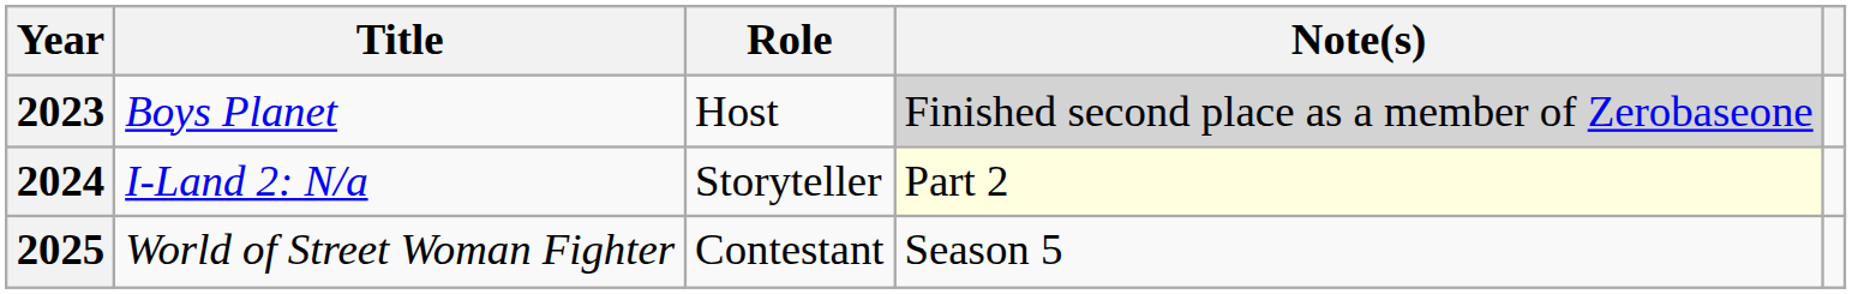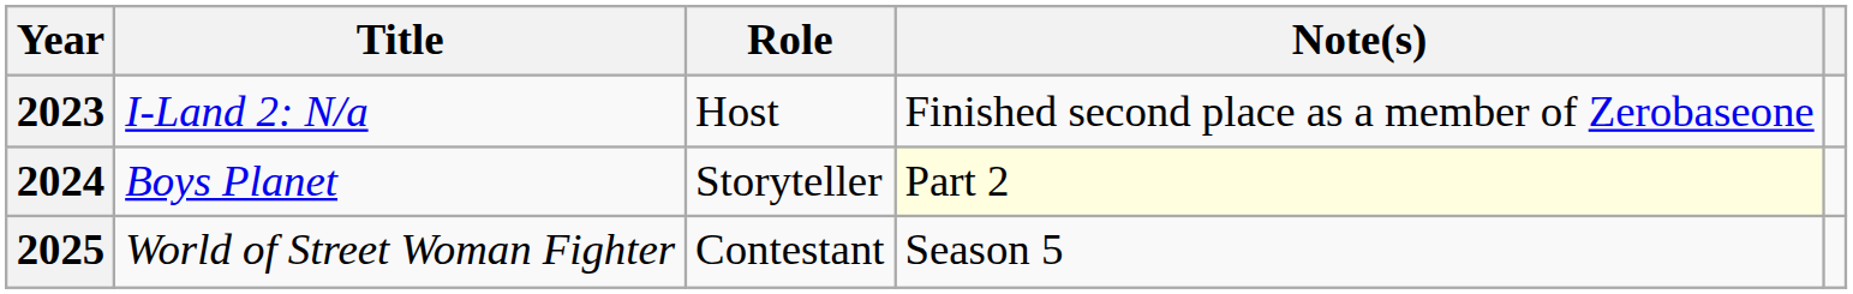 <table class="wikitable plainrowheaders sortable">
 <tr>
 <th scope="col">Year</th>
 <th scope="col">Title</th>
 <th scope="col">Role</th>
 <th scope="col">Note(s)</th>
 <th scope="col" class="unsortable"></th>
 </tr>
 <tr>
 <th scope="row">2023</th>
-<td><em><a href='#'>Boys Planet</a></em></td>
+<td><em><a href='#'>I-Land 2: N/a</a></em></td>
 <td>Host</td>
-<td style="background: lightgrey;">Finished second place as a member of <a href='#'>Zerobaseone</a></td>
+<td>Finished second place as a member of <a href='#'>Zerobaseone</a></td>
 <td align="center"></td>
 </tr>
 <tr>
 <th scope="row">2024</th>
-<td><em><a href='#'>I-Land 2: N/a</a></em></td>
+<td><em><a href='#'>Boys Planet</a></em></td>
 <td>Storyteller</td>
 <td style="background: lightyellow;">Part 2</td>
 <td style="text-align:center"></td>
 </tr>
 <tr>
 <th scope="row">2025</th>
 <td><em>World of Street Woman Fighter</em></td>
 <td>Contestant</td>
 <td>Season 5</td>
 <td style="text-align:center"></td>
 </tr>
 </table>
